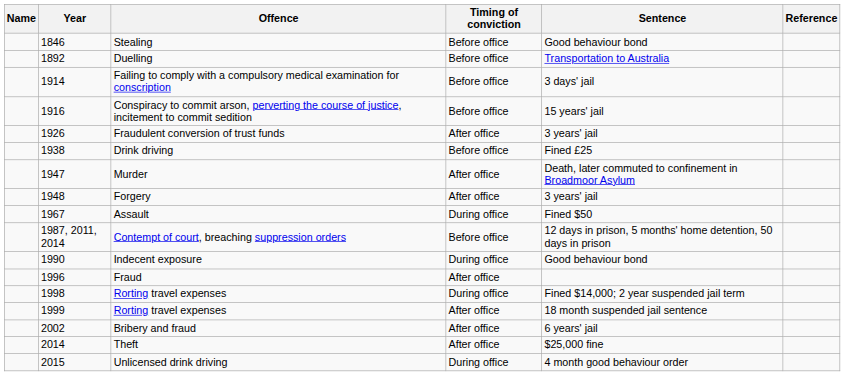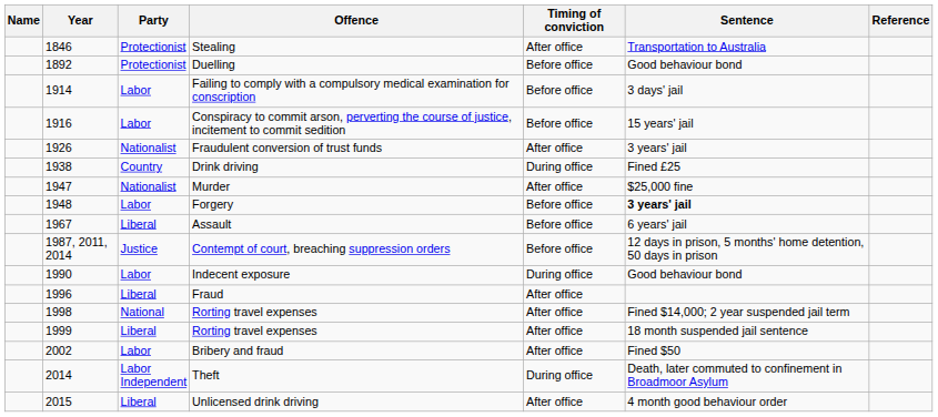 <table class="wikitable sortable">
 <tr>
 <th>Name</th>
 <th>Year</th>
+<th>Party</th>
 <th>Offence</th>
 <th>Timing of conviction</th>
 <th>Sentence</th>
 <th>Reference</th>
 </tr>
 <tr>
 <td></td>
 <td>1846</td>
+<td><a href='#'>Protectionist</a></td>
 <td>Stealing</td>
+<td>After office</td>
+<td><a href='#'>Transportation to Australia</a></td>
+<td></td>
+</tr>
+<tr>
+<td></td>
+<td>1892</td>
+<td><a href='#'>Protectionist</a></td>
+<td>Duelling</td>
 <td>Before office</td>
 <td>Good behaviour bond</td>
 <td></td>
 </tr>
 <tr>
 <td></td>
-<td>1892</td>
-<td>Duelling</td>
-<td>Before office</td>
-<td><a href='#'>Transportation to Australia</a></td>
-<td></td>
-</tr>
-<tr>
-<td></td>
 <td>1914</td>
+<td><a href='#'>Labor</a></td>
 <td>Failing to comply with a compulsory medical examination for <a href='#'>conscription</a></td>
 <td>Before office</td>
 <td>3 days' jail</td>
 <td></td>
 </tr>
 <tr>
 <td></td>
 <td>1916</td>
+<td><a href='#'>Labor</a></td>
 <td>Conspiracy to commit arson, <a href='#'>perverting the course of justice</a>, incitement to commit sedition</td>
 <td>Before office</td>
 <td>15 years' jail</td>
 <td></td>
 </tr>
 <tr>
 <td></td>
 <td>1926</td>
+<td><a href='#'>Nationalist</a></td>
 <td>Fraudulent conversion of trust funds</td>
 <td>After office</td>
 <td>3 years' jail</td>
 <td></td>
 </tr>
 <tr>
 <td></td>
 <td>1938</td>
+<td><a href='#'>Country</a></td>
 <td>Drink driving</td>
-<td>Before office</td>
+<td>During office</td>
 <td>Fined £25</td>
 <td></td>
 </tr>
 <tr>
 <td></td>
 <td>1947</td>
+<td><a href='#'>Nationalist</a></td>
 <td>Murder</td>
 <td>After office</td>
-<td>Death, later commuted to confinement in <a href='#'>Broadmoor Asylum</a></td>
+<td>$25,000 fine</td>
 <td></td>
 </tr>
 <tr>
 <td></td>
 <td>1948</td>
+<td><a href='#'>Labor</a></td>
 <td>Forgery</td>
-<td>After office</td>
-<td>3 years' jail</td>
+<td>Before office</td>
+<td><strong>3 years' jail</strong></td>
 <td></td>
 </tr>
 <tr>
 <td></td>
 <td>1967</td>
+<td><a href='#'>Liberal</a></td>
 <td>Assault</td>
-<td>During office</td>
-<td>Fined $50</td>
+<td>Before office</td>
+<td>6 years' jail</td>
 <td></td>
 </tr>
 <tr>
 <td></td>
 <td>1987, 2011, 2014</td>
+<td><a href='#'>Justice</a></td>
 <td><a href='#'>Contempt of court</a>, breaching <a href='#'>suppression orders</a></td>
 <td>Before office</td>
 <td>12 days in prison, 5 months' home detention, 50 days in prison</td>
 <td></td>
 </tr>
 <tr>
 <td></td>
 <td>1990</td>
+<td><a href='#'>Labor</a></td>
 <td>Indecent exposure</td>
 <td>During office</td>
 <td>Good behaviour bond</td>
 <td></td>
 </tr>
 <tr>
 <td></td>
 <td>1996</td>
+<td><a href='#'>Liberal</a></td>
 <td>Fraud</td>
 <td>After office</td>
 <td></td>
 <td></td>
 </tr>
 <tr>
 <td></td>
 <td>1998</td>
+<td><a href='#'>National</a></td>
 <td><a href='#'>Rorting</a> travel expenses</td>
-<td>During office</td>
+<td>After office</td>
 <td>Fined $14,000; 2 year suspended jail term</td>
 <td></td>
 </tr>
 <tr>
 <td></td>
 <td>1999</td>
+<td><a href='#'>Liberal</a></td>
 <td><a href='#'>Rorting</a> travel expenses</td>
 <td>After office</td>
 <td>18 month suspended jail sentence</td>
 <td></td>
 </tr>
 <tr>
 <td></td>
 <td>2002</td>
+<td><a href='#'>Labor</a></td>
 <td>Bribery and fraud</td>
 <td>After office</td>
-<td>6 years' jail</td>
+<td>Fined $50</td>
 <td></td>
 </tr>
 <tr>
 <td></td>
 <td>2014</td>
+<td><a href='#'>Labor</a><br><a href='#'>Independent</a></td>
 <td>Theft</td>
-<td>After office</td>
-<td>$25,000 fine</td>
+<td>During office</td>
+<td>Death, later commuted to confinement in <a href='#'>Broadmoor Asylum</a></td>
 <td></td>
 </tr>
 <tr>
 <td></td>
 <td>2015</td>
+<td><a href='#'>Liberal</a></td>
 <td>Unlicensed drink driving</td>
-<td>During office</td>
+<td>After office</td>
 <td>4 month good behaviour order</td>
 <td></td>
 </tr>
 </table>
